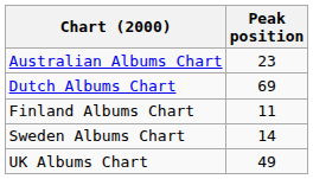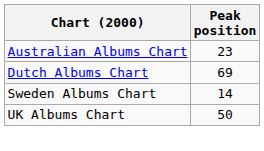 <table class="wikitable">
 <tr>
 <th>Chart (2000)</th>
 <th>Peak<br>position</th>
 </tr>
 <tr>
 <td><a href='#'>Australian Albums Chart</a></td>
 <td align="center">23</td>
 </tr>
 <tr>
 <td><a href='#'>Dutch Albums Chart</a></td>
 <td align="center">69</td>
 </tr>
 <tr>
-<td>Finland Albums Chart</td>
-<td align="center">11</td>
-</tr>
-<tr>
 <td>Sweden Albums Chart</td>
 <td align="center">14</td>
 </tr>
 <tr>
 <td>UK Albums Chart</td>
-<td align="center">49</td>
+<td align="center">50</td>
 </tr>
 <tr>
 </tr>
 </table>
